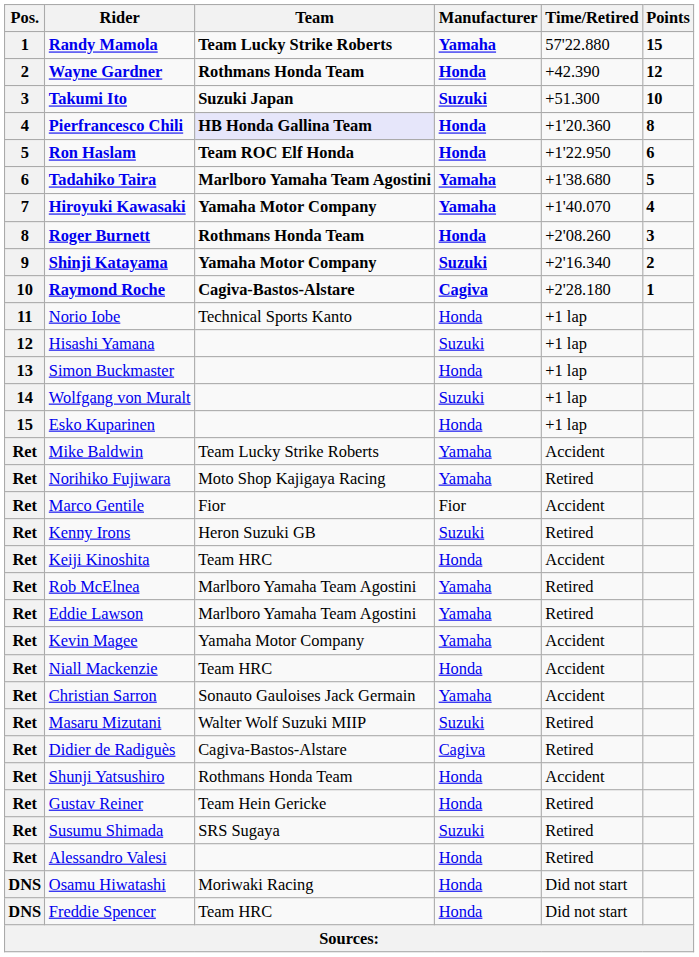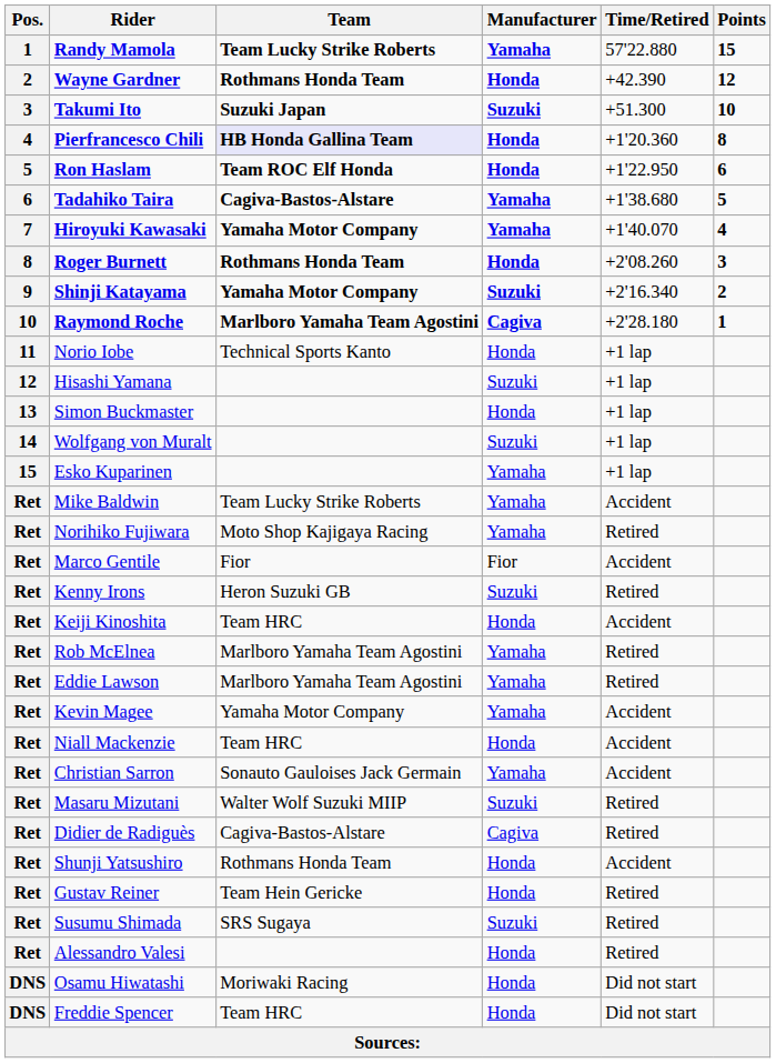 <table class="wikitable" style="font-size: 95%;">
 <tr>
 <th>Pos.</th>
 <th>Rider</th>
 <th>Team</th>
 <th>Manufacturer</th>
 <th>Time/Retired</th>
 <th>Points</th>
 </tr>
 <tr>
 <th>1</th>
 <td> <strong><a href='#'>Randy Mamola</a></strong></td>
 <td><strong>Team Lucky Strike Roberts</strong></td>
 <td><strong><a href='#'>Yamaha</a></strong></td>
 <td>57'22.880</td>
 <td><strong>15</strong></td>
 </tr>
 <tr>
 <th>2</th>
 <td> <strong><a href='#'>Wayne Gardner</a></strong></td>
 <td><strong>Rothmans Honda Team</strong></td>
 <td><strong><a href='#'>Honda</a></strong></td>
 <td>+42.390</td>
 <td><strong>12</strong></td>
 </tr>
 <tr>
 <th>3</th>
 <td> <strong><a href='#'>Takumi Ito</a></strong></td>
 <td><strong>Suzuki Japan</strong></td>
 <td><strong><a href='#'>Suzuki</a></strong></td>
 <td>+51.300</td>
 <td><strong>10</strong></td>
 </tr>
 <tr>
 <th>4</th>
 <td> <strong><a href='#'>Pierfrancesco Chili</a></strong></td>
 <td style="background: lavender;"><strong>HB Honda Gallina Team</strong></td>
 <td><strong><a href='#'>Honda</a></strong></td>
 <td>+1'20.360</td>
 <td><strong>8</strong></td>
 </tr>
 <tr>
 <th>5</th>
 <td> <strong><a href='#'>Ron Haslam</a></strong></td>
 <td><strong>Team ROC Elf Honda</strong></td>
 <td><strong><a href='#'>Honda</a></strong></td>
 <td>+1'22.950</td>
 <td><strong>6</strong></td>
 </tr>
 <tr>
 <th>6</th>
 <td> <strong><a href='#'>Tadahiko Taira</a></strong></td>
-<td><strong>Marlboro Yamaha Team Agostini</strong></td>
+<td><strong>Cagiva-Bastos-Alstare</strong></td>
 <td><strong><a href='#'>Yamaha</a></strong></td>
 <td>+1'38.680</td>
 <td><strong>5</strong></td>
 </tr>
 <tr>
 <th>7</th>
 <td> <strong><a href='#'>Hiroyuki Kawasaki</a></strong></td>
 <td><strong>Yamaha Motor Company</strong></td>
 <td><strong><a href='#'>Yamaha</a></strong></td>
 <td>+1'40.070</td>
 <td><strong>4</strong></td>
 </tr>
 <tr>
 <th>8</th>
 <td> <strong><a href='#'>Roger Burnett</a></strong></td>
 <td><strong>Rothmans Honda Team</strong></td>
 <td><strong><a href='#'>Honda</a></strong></td>
 <td>+2'08.260</td>
 <td><strong>3</strong></td>
 </tr>
 <tr>
 <th>9</th>
 <td> <strong><a href='#'>Shinji Katayama</a></strong></td>
 <td><strong>Yamaha Motor Company</strong></td>
 <td><strong><a href='#'>Suzuki</a></strong></td>
 <td>+2'16.340</td>
 <td><strong>2</strong></td>
 </tr>
 <tr>
 <th>10</th>
 <td> <strong><a href='#'>Raymond Roche</a></strong></td>
-<td><strong>Cagiva-Bastos-Alstare</strong></td>
+<td><strong>Marlboro Yamaha Team Agostini</strong></td>
 <td><strong><a href='#'>Cagiva</a></strong></td>
 <td>+2'28.180</td>
 <td><strong>1</strong></td>
 </tr>
 <tr>
 <th>11</th>
 <td> <a href='#'>Norio Iobe</a></td>
 <td>Technical Sports Kanto</td>
 <td><a href='#'>Honda</a></td>
 <td>+1 lap</td>
 <td></td>
 </tr>
 <tr>
 <th>12</th>
 <td> <a href='#'>Hisashi Yamana</a></td>
 <td></td>
 <td><a href='#'>Suzuki</a></td>
 <td>+1 lap</td>
 <td></td>
 </tr>
 <tr>
 <th>13</th>
 <td> <a href='#'>Simon Buckmaster</a></td>
 <td></td>
 <td><a href='#'>Honda</a></td>
 <td>+1 lap</td>
 <td></td>
 </tr>
 <tr>
 <th>14</th>
 <td> <a href='#'>Wolfgang von Muralt</a></td>
 <td></td>
 <td><a href='#'>Suzuki</a></td>
 <td>+1 lap</td>
 <td></td>
 </tr>
 <tr>
 <th>15</th>
 <td> <a href='#'>Esko Kuparinen</a></td>
 <td></td>
-<td><a href='#'>Honda</a></td>
+<td><a href='#'>Yamaha</a></td>
 <td>+1 lap</td>
 <td></td>
 </tr>
 <tr>
 <th>Ret</th>
 <td> <a href='#'>Mike Baldwin</a></td>
 <td>Team Lucky Strike Roberts</td>
 <td><a href='#'>Yamaha</a></td>
 <td>Accident</td>
 <td></td>
 </tr>
 <tr>
 <th>Ret</th>
 <td> <a href='#'>Norihiko Fujiwara</a></td>
 <td>Moto Shop Kajigaya Racing</td>
 <td><a href='#'>Yamaha</a></td>
 <td>Retired</td>
 <td></td>
 </tr>
 <tr>
 <th>Ret</th>
 <td> <a href='#'>Marco Gentile</a></td>
 <td>Fior</td>
 <td>Fior</td>
 <td>Accident</td>
 <td></td>
 </tr>
 <tr>
 <th>Ret</th>
 <td> <a href='#'>Kenny Irons</a></td>
 <td>Heron Suzuki GB</td>
 <td><a href='#'>Suzuki</a></td>
 <td>Retired</td>
 <td></td>
 </tr>
 <tr>
 <th>Ret</th>
 <td> <a href='#'>Keiji Kinoshita</a></td>
 <td>Team HRC</td>
 <td><a href='#'>Honda</a></td>
 <td>Accident</td>
 <td></td>
 </tr>
 <tr>
 <th>Ret</th>
 <td> <a href='#'>Rob McElnea</a></td>
 <td>Marlboro Yamaha Team Agostini</td>
 <td><a href='#'>Yamaha</a></td>
 <td>Retired</td>
 <td></td>
 </tr>
 <tr>
 <th>Ret</th>
 <td> <a href='#'>Eddie Lawson</a></td>
 <td>Marlboro Yamaha Team Agostini</td>
 <td><a href='#'>Yamaha</a></td>
 <td>Retired</td>
 <td></td>
 </tr>
 <tr>
 <th>Ret</th>
 <td> <a href='#'>Kevin Magee</a></td>
 <td>Yamaha Motor Company</td>
 <td><a href='#'>Yamaha</a></td>
 <td>Accident</td>
 <td></td>
 </tr>
 <tr>
 <th>Ret</th>
 <td> <a href='#'>Niall Mackenzie</a></td>
 <td>Team HRC</td>
 <td><a href='#'>Honda</a></td>
 <td>Accident</td>
 <td></td>
 </tr>
 <tr>
 <th>Ret</th>
 <td> <a href='#'>Christian Sarron</a></td>
 <td>Sonauto Gauloises Jack Germain</td>
 <td><a href='#'>Yamaha</a></td>
 <td>Accident</td>
 <td></td>
 </tr>
 <tr>
 <th>Ret</th>
 <td> <a href='#'>Masaru Mizutani</a></td>
 <td>Walter Wolf Suzuki MIIP</td>
 <td><a href='#'>Suzuki</a></td>
 <td>Retired</td>
 <td></td>
 </tr>
 <tr>
 <th>Ret</th>
 <td> <a href='#'>Didier de Radiguès</a></td>
 <td>Cagiva-Bastos-Alstare</td>
 <td><a href='#'>Cagiva</a></td>
 <td>Retired</td>
 <td></td>
 </tr>
 <tr>
 <th>Ret</th>
 <td> <a href='#'>Shunji Yatsushiro</a></td>
 <td>Rothmans Honda Team</td>
 <td><a href='#'>Honda</a></td>
 <td>Accident</td>
 <td></td>
 </tr>
 <tr>
 <th>Ret</th>
 <td> <a href='#'>Gustav Reiner</a></td>
 <td>Team Hein Gericke</td>
 <td><a href='#'>Honda</a></td>
 <td>Retired</td>
 <td></td>
 </tr>
 <tr>
 <th>Ret</th>
 <td> <a href='#'>Susumu Shimada</a></td>
 <td>SRS Sugaya</td>
 <td><a href='#'>Suzuki</a></td>
 <td>Retired</td>
 <td></td>
 </tr>
 <tr>
 <th>Ret</th>
 <td> <a href='#'>Alessandro Valesi</a></td>
 <td></td>
 <td><a href='#'>Honda</a></td>
 <td>Retired</td>
 <td></td>
 </tr>
 <tr>
 <th>DNS</th>
 <td> <a href='#'>Osamu Hiwatashi</a></td>
 <td>Moriwaki Racing</td>
 <td><a href='#'>Honda</a></td>
 <td>Did not start</td>
 <td></td>
 </tr>
 <tr>
 <th>DNS</th>
 <td> <a href='#'>Freddie Spencer</a></td>
 <td>Team HRC</td>
 <td><a href='#'>Honda</a></td>
 <td>Did not start</td>
 <td></td>
 </tr>
 <tr>
 <th colspan=8>Sources: </th>
 </tr>
 </table>
